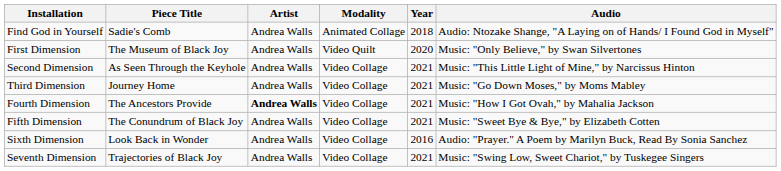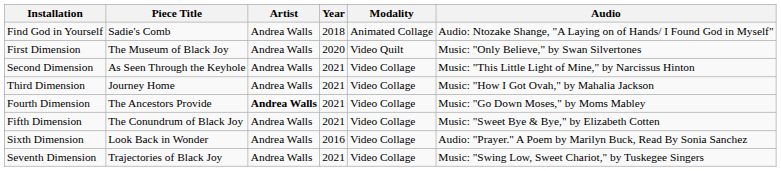 <table class="wikitable">
 <tr>
 <th>Installation</th>
 <th>Piece Title</th>
 <th>Artist</th>
+<th>Year</th>
 <th>Modality</th>
-<th>Year</th>
 <th>Audio</th>
 </tr>
 <tr>
 <td>Find God in Yourself</td>
 <td>Sadie's Comb</td>
 <td>Andrea Walls</td>
+<td>2018</td>
 <td>Animated Collage</td>
-<td>2018</td>
 <td>Audio: Ntozake Shange, "A Laying on of Hands/ I Found God in Myself"</td>
 </tr>
 <tr>
 <td>First Dimension</td>
 <td>The Museum of Black Joy</td>
 <td>Andrea Walls</td>
+<td>2020</td>
 <td>Video Quilt</td>
-<td>2020</td>
 <td>Music: "Only Believe," by Swan Silvertones</td>
 </tr>
 <tr>
 <td>Second Dimension</td>
 <td>As Seen Through the Keyhole</td>
 <td>Andrea Walls</td>
+<td>2021</td>
 <td>Video Collage</td>
-<td>2021</td>
 <td>Music: "This Little Light of Mine," by Narcissus Hinton</td>
 </tr>
 <tr>
 <td>Third Dimension</td>
 <td>Journey Home</td>
 <td>Andrea Walls</td>
+<td>2021</td>
 <td>Video Collage</td>
-<td>2021</td>
-<td>Music: "Go Down Moses," by Moms Mabley</td>
+<td>Music: "How I Got Ovah," by Mahalia Jackson</td>
 </tr>
 <tr>
 <td>Fourth Dimension</td>
 <td>The Ancestors Provide</td>
 <td><strong>Andrea Walls</strong></td>
+<td>2021</td>
 <td>Video Collage</td>
-<td>2021</td>
-<td>Music: "How I Got Ovah," by Mahalia Jackson</td>
+<td>Music: "Go Down Moses," by Moms Mabley</td>
 </tr>
 <tr>
 <td>Fifth Dimension</td>
 <td>The Conundrum of Black Joy</td>
 <td>Andrea Walls</td>
+<td>2021</td>
 <td>Video Collage</td>
-<td>2021</td>
 <td>Music: "Sweet Bye & Bye," by Elizabeth Cotten</td>
 </tr>
 <tr>
 <td>Sixth Dimension</td>
 <td>Look Back in Wonder</td>
 <td>Andrea Walls</td>
+<td>2016</td>
 <td>Video Collage</td>
-<td>2016</td>
 <td>Audio: "Prayer." A Poem by Marilyn Buck, Read By Sonia Sanchez</td>
 </tr>
 <tr>
 <td>Seventh Dimension</td>
 <td>Trajectories of Black Joy</td>
 <td>Andrea Walls</td>
+<td>2021</td>
 <td>Video Collage</td>
-<td>2021</td>
 <td>Music: "Swing Low, Sweet Chariot," by Tuskegee Singers</td>
 </tr>
 </table>
